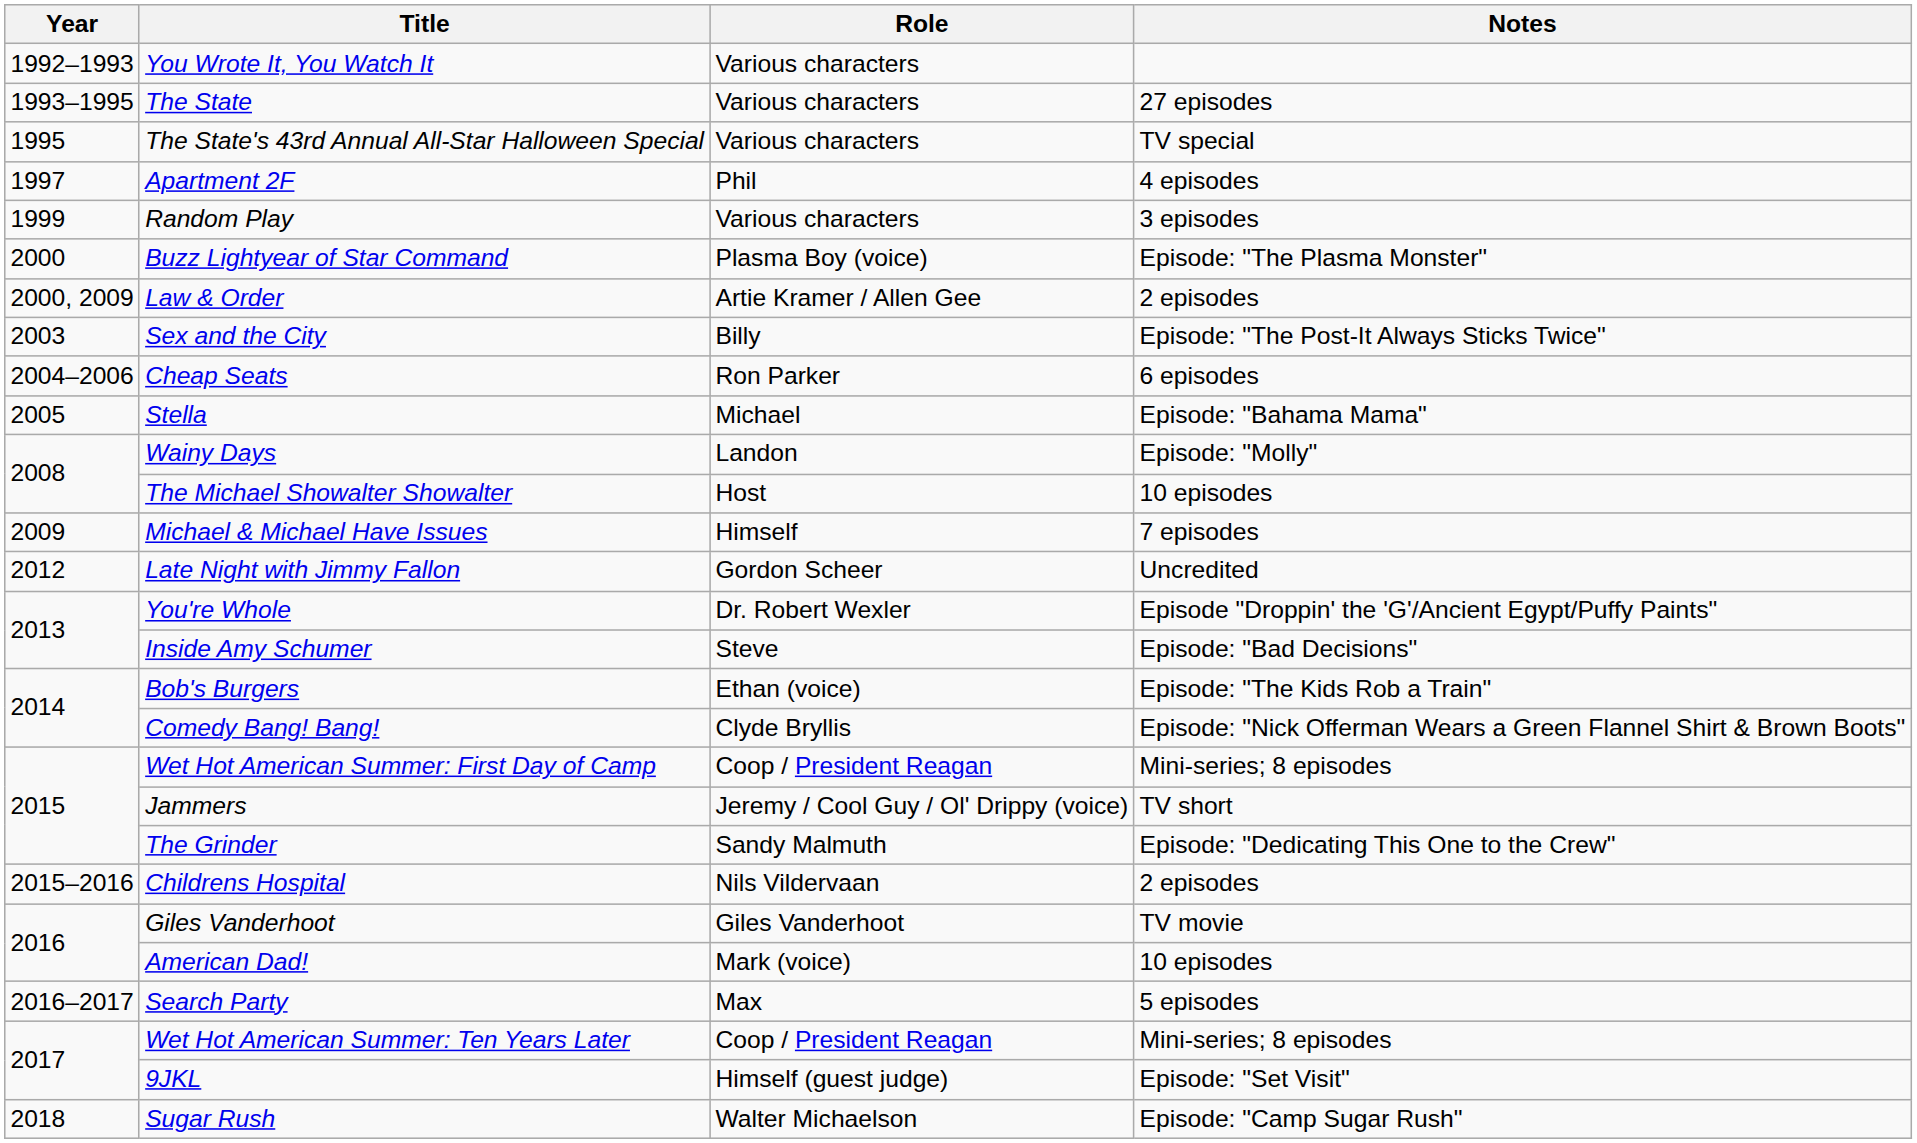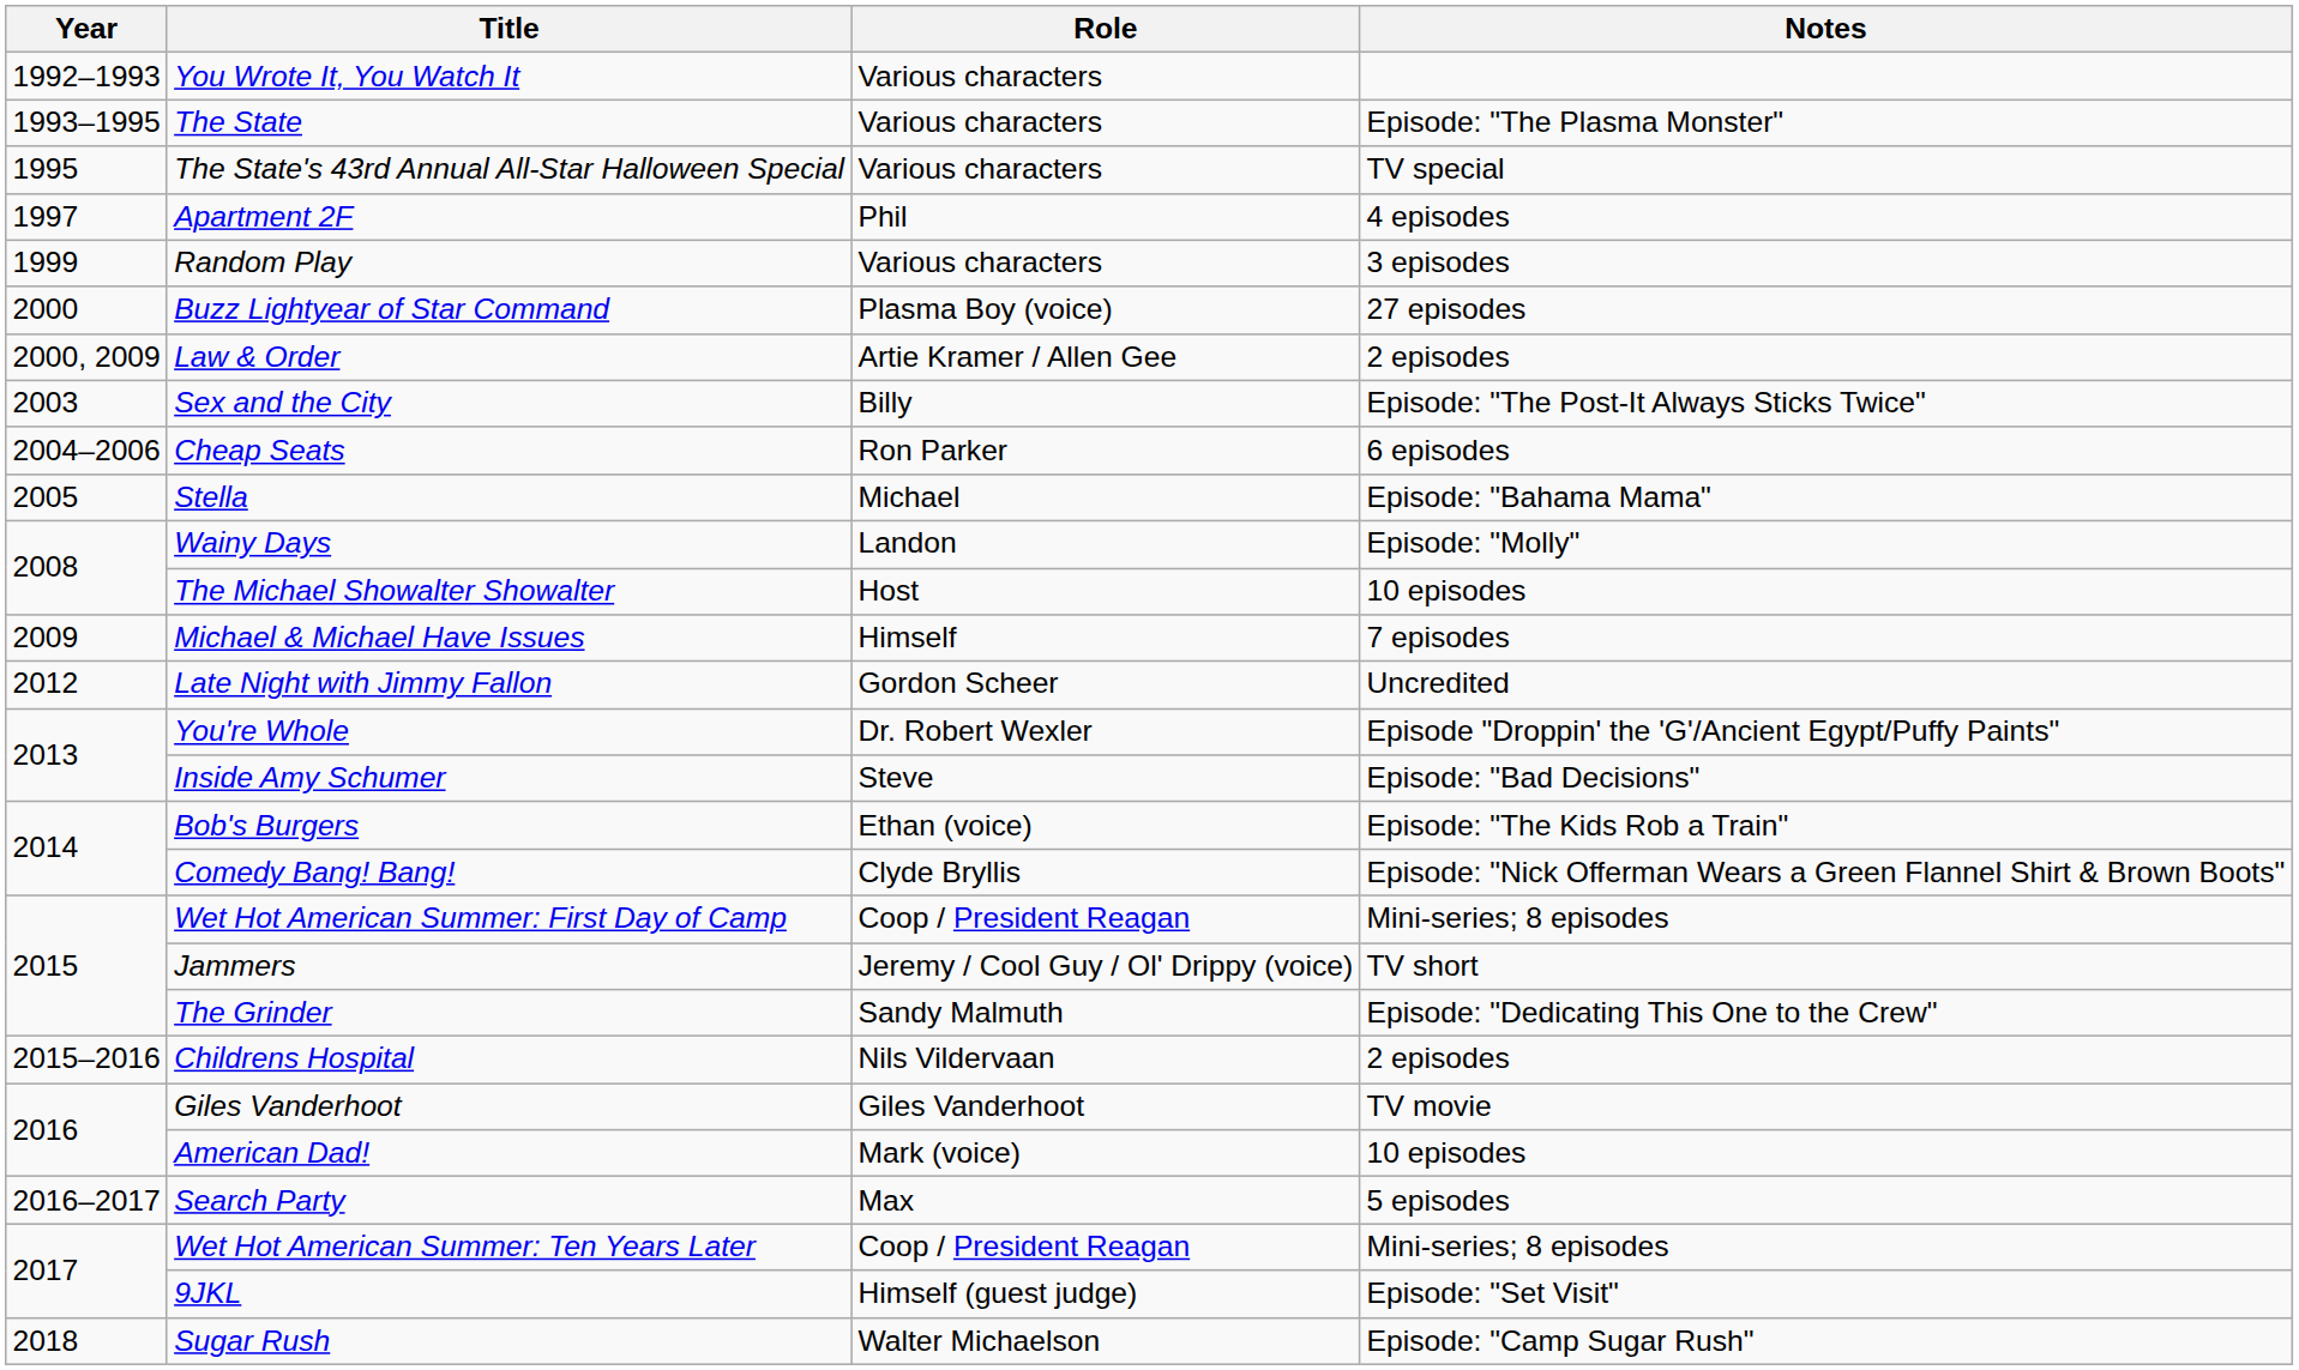 <table class="wikitable">
 <tr>
 <th>Year</th>
 <th>Title</th>
 <th>Role</th>
 <th>Notes</th>
 </tr>
 <tr>
 <td>1992–1993</td>
 <td><em><a href='#'>You Wrote It, You Watch It</a></em></td>
 <td>Various characters</td>
 <td></td>
 </tr>
 <tr>
 <td>1993–1995</td>
 <td><em><a href='#'>The State</a></em></td>
 <td>Various characters</td>
-<td>27 episodes</td>
+<td>Episode: "The Plasma Monster"</td>
 </tr>
 <tr>
 <td>1995</td>
 <td><em>The State's 43rd Annual All-Star Halloween Special</em></td>
 <td>Various characters</td>
 <td>TV special</td>
 </tr>
 <tr>
 <td>1997</td>
 <td><em><a href='#'>Apartment 2F</a></em></td>
 <td>Phil</td>
 <td>4 episodes</td>
 </tr>
 <tr>
 <td>1999</td>
 <td><em>Random Play</em></td>
 <td>Various characters</td>
 <td>3 episodes</td>
 </tr>
 <tr>
 <td>2000</td>
 <td><em><a href='#'>Buzz Lightyear of Star Command</a></em></td>
 <td>Plasma Boy (voice)</td>
-<td>Episode: "The Plasma Monster"</td>
+<td>27 episodes</td>
 </tr>
 <tr>
 <td>2000, 2009</td>
 <td><em><a href='#'>Law & Order</a></em></td>
 <td>Artie Kramer / Allen Gee</td>
 <td>2 episodes</td>
 </tr>
 <tr>
 <td>2003</td>
 <td><em><a href='#'>Sex and the City</a></em></td>
 <td>Billy</td>
 <td>Episode: "The Post-It Always Sticks Twice"</td>
 </tr>
 <tr>
 <td>2004–2006</td>
 <td><em><a href='#'>Cheap Seats</a></em></td>
 <td>Ron Parker</td>
 <td>6 episodes</td>
 </tr>
 <tr>
 <td>2005</td>
 <td><em><a href='#'>Stella</a></em></td>
 <td>Michael</td>
 <td>Episode: "Bahama Mama"</td>
 </tr>
 <tr>
 <td rowspan="2">2008</td>
 <td><em><a href='#'>Wainy Days</a></em></td>
 <td>Landon</td>
 <td>Episode: "Molly"</td>
 </tr>
 <tr>
 <td><em><a href='#'>The Michael Showalter Showalter</a></em></td>
 <td>Host</td>
 <td>10 episodes</td>
 </tr>
 <tr>
 <td>2009</td>
 <td><em><a href='#'>Michael & Michael Have Issues</a></em></td>
 <td>Himself</td>
 <td>7 episodes</td>
 </tr>
 <tr>
 <td>2012</td>
 <td><em><a href='#'>Late Night with Jimmy Fallon</a></em></td>
 <td>Gordon Scheer</td>
 <td>Uncredited</td>
 </tr>
 <tr>
 <td rowspan="2">2013</td>
 <td><em><a href='#'>You're Whole</a></em></td>
 <td>Dr. Robert Wexler</td>
 <td>Episode "Droppin' the 'G'/Ancient Egypt/Puffy Paints"</td>
 </tr>
 <tr>
 <td><em><a href='#'>Inside Amy Schumer</a></em></td>
 <td>Steve</td>
 <td>Episode: "Bad Decisions"</td>
 </tr>
 <tr>
 <td rowspan="2">2014</td>
 <td><em><a href='#'>Bob's Burgers</a></em></td>
 <td>Ethan (voice)</td>
 <td>Episode: "The Kids Rob a Train"</td>
 </tr>
 <tr>
 <td><em><a href='#'>Comedy Bang! Bang!</a></em></td>
 <td>Clyde Bryllis</td>
 <td>Episode: "Nick Offerman Wears a Green Flannel Shirt & Brown Boots"</td>
 </tr>
 <tr>
 <td rowspan="3">2015</td>
 <td><em><a href='#'>Wet Hot American Summer: First Day of Camp</a></em></td>
 <td>Coop / <a href='#'>President Reagan</a></td>
 <td>Mini-series; 8 episodes</td>
 </tr>
 <tr>
 <td><em>Jammers</em></td>
 <td>Jeremy / Cool Guy / Ol' Drippy (voice)</td>
 <td>TV short</td>
 </tr>
 <tr>
 <td><em><a href='#'>The Grinder</a></em></td>
 <td>Sandy Malmuth</td>
 <td>Episode: "Dedicating This One to the Crew"</td>
 </tr>
 <tr>
 <td>2015–2016</td>
 <td><em><a href='#'>Childrens Hospital</a></em></td>
 <td>Nils Vildervaan</td>
 <td>2 episodes</td>
 </tr>
 <tr>
 <td rowspan=2>2016</td>
 <td><em>Giles Vanderhoot</em></td>
 <td>Giles Vanderhoot</td>
 <td>TV movie</td>
 </tr>
 <tr>
 <td><em><a href='#'>American Dad!</a></em></td>
 <td>Mark (voice)</td>
 <td>10 episodes</td>
 </tr>
 <tr>
 <td>2016–2017</td>
 <td><em><a href='#'>Search Party</a></em></td>
 <td>Max</td>
 <td>5 episodes</td>
 </tr>
 <tr>
 <td rowspan="2">2017</td>
 <td><em><a href='#'>Wet Hot American Summer: Ten Years Later</a></em></td>
 <td>Coop / <a href='#'>President Reagan</a></td>
 <td>Mini-series; 8 episodes</td>
 </tr>
 <tr>
 <td><em><a href='#'>9JKL</a></em></td>
 <td>Himself (guest judge)</td>
 <td>Episode: "Set Visit"</td>
 </tr>
 <tr>
 <td>2018</td>
 <td><em><a href='#'>Sugar Rush</a></em></td>
 <td>Walter Michaelson</td>
 <td>Episode: "Camp Sugar Rush"</td>
 </tr>
 </table>
